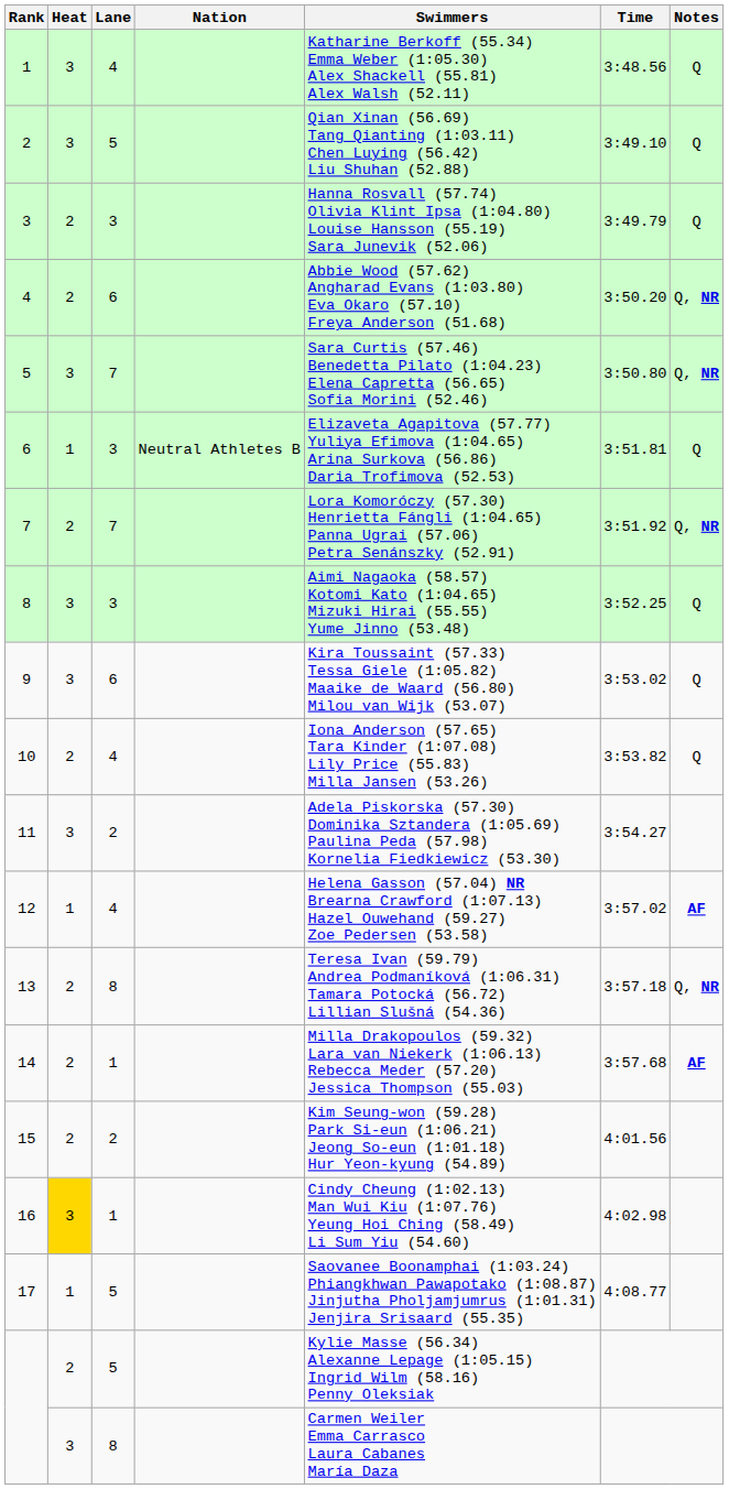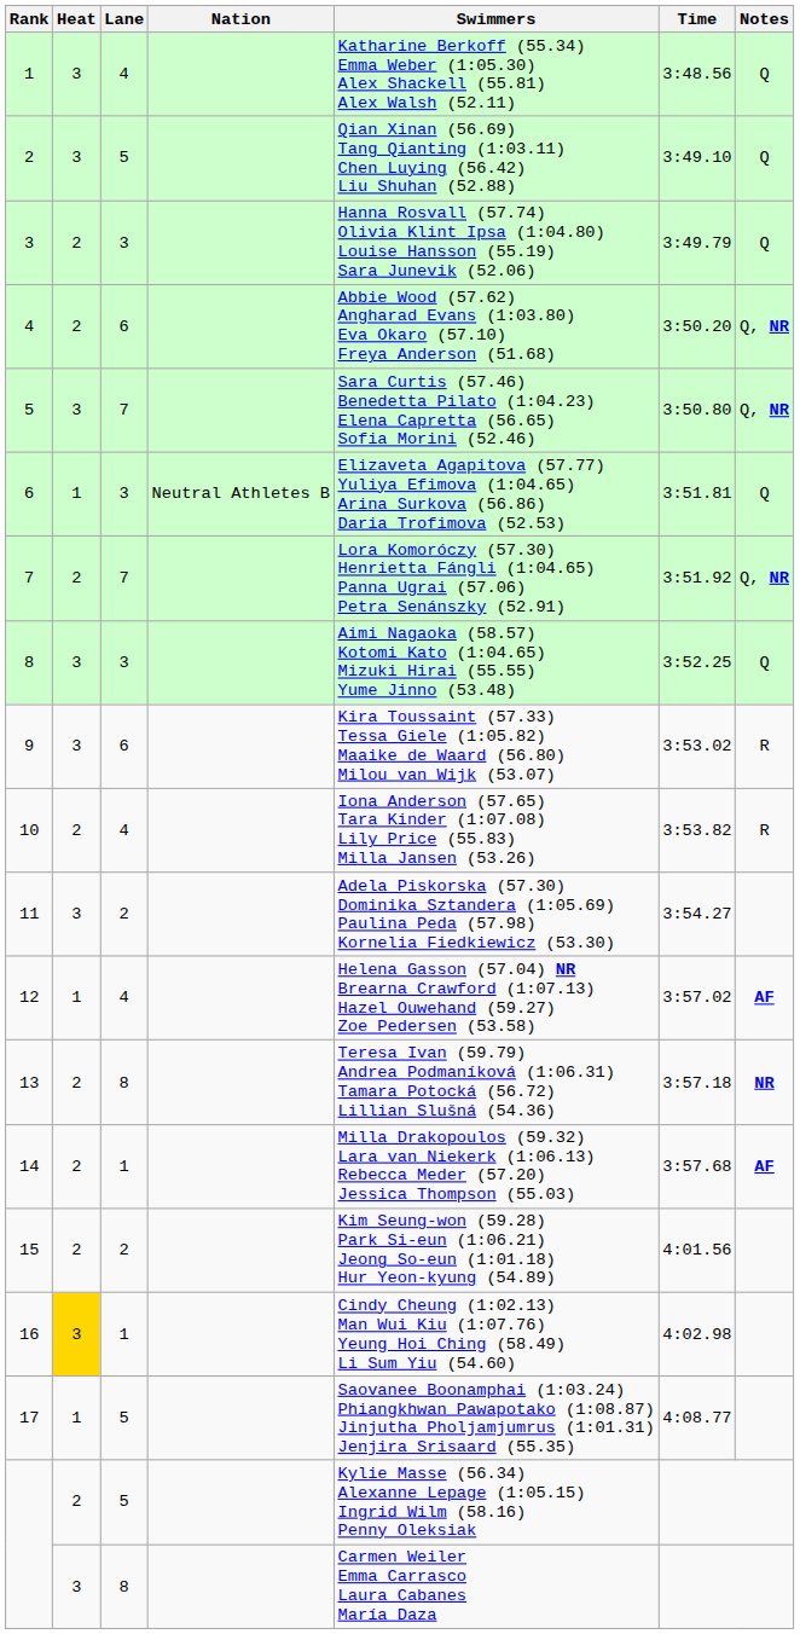 <table class="wikitable sortable" style="text-align:center">
 <tr>
 <th>Rank</th>
 <th>Heat</th>
 <th>Lane</th>
 <th>Nation</th>
 <th>Swimmers</th>
 <th>Time</th>
 <th>Notes</th>
 </tr>
 <tr bgcolor=ccffcc>
 <td>1</td>
 <td>3</td>
 <td>4</td>
 <td align=left></td>
 <td align=left><a href='#'>Katharine Berkoff</a> (55.34)<br><a href='#'>Emma Weber</a> (1:05.30)<br><a href='#'>Alex Shackell</a> (55.81)<br><a href='#'>Alex Walsh</a> (52.11)</td>
 <td>3:48.56</td>
 <td>Q</td>
 </tr>
 <tr bgcolor=ccffcc>
 <td>2</td>
 <td>3</td>
 <td>5</td>
 <td align=left></td>
 <td align=left><a href='#'>Qian Xinan</a> (56.69)<br><a href='#'>Tang Qianting</a> (1:03.11)<br><a href='#'>Chen Luying</a> (56.42)<br><a href='#'>Liu Shuhan</a> (52.88)</td>
 <td>3:49.10</td>
 <td>Q</td>
 </tr>
 <tr bgcolor=ccffcc>
 <td>3</td>
 <td>2</td>
 <td>3</td>
 <td align=left></td>
 <td align=left><a href='#'>Hanna Rosvall</a> (57.74)<br><a href='#'>Olivia Klint Ipsa</a> (1:04.80)<br><a href='#'>Louise Hansson</a> (55.19)<br><a href='#'>Sara Junevik</a> (52.06)</td>
 <td>3:49.79</td>
 <td>Q</td>
 </tr>
 <tr bgcolor=ccffcc>
 <td>4</td>
 <td>2</td>
 <td>6</td>
 <td align=left></td>
 <td align=left><a href='#'>Abbie Wood</a> (57.62)<br><a href='#'>Angharad Evans</a> (1:03.80)<br><a href='#'>Eva Okaro</a> (57.10)<br><a href='#'>Freya Anderson</a> (51.68)</td>
 <td>3:50.20</td>
 <td>Q, <strong><a href='#'>NR</a></strong></td>
 </tr>
 <tr bgcolor=ccffcc>
 <td>5</td>
 <td>3</td>
 <td>7</td>
 <td align=left></td>
 <td align=left><a href='#'>Sara Curtis</a> (57.46)<br><a href='#'>Benedetta Pilato</a> (1:04.23)<br><a href='#'>Elena Capretta</a> (56.65)<br><a href='#'>Sofia Morini</a> (52.46)</td>
 <td>3:50.80</td>
 <td>Q, <strong><a href='#'>NR</a></strong></td>
 </tr>
 <tr bgcolor=ccffcc>
 <td>6</td>
 <td>1</td>
 <td>3</td>
 <td align=left> Neutral Athletes B</td>
 <td align=left><a href='#'>Elizaveta Agapitova</a> (57.77)<br><a href='#'>Yuliya Efimova</a> (1:04.65)<br><a href='#'>Arina Surkova</a> (56.86)<br><a href='#'>Daria Trofimova</a> (52.53)</td>
 <td>3:51.81</td>
 <td>Q</td>
 </tr>
 <tr bgcolor=ccffcc>
 <td>7</td>
 <td>2</td>
 <td>7</td>
 <td align=left></td>
 <td align=left><a href='#'>Lora Komoróczy</a> (57.30)<br><a href='#'>Henrietta Fángli</a> (1:04.65)<br><a href='#'>Panna Ugrai</a> (57.06)<br><a href='#'>Petra Senánszky</a> (52.91)</td>
 <td>3:51.92</td>
 <td>Q, <strong><a href='#'>NR</a></strong></td>
 </tr>
 <tr bgcolor=ccffcc>
 <td>8</td>
 <td>3</td>
 <td>3</td>
 <td align=left></td>
 <td align=left><a href='#'>Aimi Nagaoka</a> (58.57)<br><a href='#'>Kotomi Kato</a> (1:04.65)<br><a href='#'>Mizuki Hirai</a> (55.55)<br><a href='#'>Yume Jinno</a> (53.48)</td>
 <td>3:52.25</td>
 <td>Q</td>
 </tr>
 <tr>
 <td>9</td>
 <td>3</td>
 <td>6</td>
 <td align=left></td>
 <td align=left><a href='#'>Kira Toussaint</a> (57.33)<br><a href='#'>Tessa Giele</a> (1:05.82)<br><a href='#'>Maaike de Waard</a> (56.80)<br><a href='#'>Milou van Wijk</a> (53.07)</td>
 <td>3:53.02</td>
-<td>Q</td>
+<td>R</td>
 </tr>
 <tr>
 <td>10</td>
 <td>2</td>
 <td>4</td>
 <td align=left></td>
 <td align=left><a href='#'>Iona Anderson</a> (57.65)<br><a href='#'>Tara Kinder</a> (1:07.08)<br><a href='#'>Lily Price</a> (55.83)<br><a href='#'>Milla Jansen</a> (53.26)</td>
 <td>3:53.82</td>
-<td>Q</td>
+<td>R</td>
 </tr>
 <tr>
 <td>11</td>
 <td>3</td>
 <td>2</td>
 <td align=left></td>
 <td align=left><a href='#'>Adela Piskorska</a> (57.30)<br><a href='#'>Dominika Sztandera</a> (1:05.69)<br><a href='#'>Paulina Peda</a> (57.98)<br><a href='#'>Kornelia Fiedkiewicz</a> (53.30)</td>
 <td>3:54.27</td>
 <td></td>
 </tr>
 <tr>
 <td>12</td>
 <td>1</td>
 <td>4</td>
 <td align=left></td>
 <td align=left><a href='#'>Helena Gasson</a> (57.04) <strong><a href='#'>NR</a></strong><br><a href='#'>Brearna Crawford</a> (1:07.13)<br><a href='#'>Hazel Ouwehand</a> (59.27)<br><a href='#'>Zoe Pedersen</a> (53.58)</td>
 <td>3:57.02</td>
 <td><a href='#'> <strong>AF</strong></a></td>
 </tr>
 <tr>
 <td>13</td>
 <td>2</td>
 <td>8</td>
 <td align=left></td>
 <td align=left><a href='#'>Teresa Ivan</a> (59.79)<br><a href='#'>Andrea Podmaníková</a> (1:06.31)<br><a href='#'>Tamara Potocká</a> (56.72)<br><a href='#'>Lillian Slušná</a> (54.36)</td>
 <td>3:57.18</td>
-<td>Q, <strong><a href='#'>NR</a></strong></td>
+<td><strong><a href='#'>NR</a></strong></td>
 </tr>
 <tr>
 <td>14</td>
 <td>2</td>
 <td>1</td>
 <td align=left></td>
 <td align=left><a href='#'>Milla Drakopoulos</a> (59.32)<br><a href='#'>Lara van Niekerk</a> (1:06.13)<br><a href='#'>Rebecca Meder</a> (57.20)<br><a href='#'>Jessica Thompson</a> (55.03)</td>
 <td>3:57.68</td>
 <td><a href='#'> <strong>AF</strong></a></td>
 </tr>
 <tr>
 <td>15</td>
 <td>2</td>
 <td>2</td>
 <td align=left></td>
 <td align=left><a href='#'>Kim Seung-won</a> (59.28)<br><a href='#'>Park Si-eun</a> (1:06.21)<br><a href='#'>Jeong So-eun</a> (1:01.18)<br><a href='#'>Hur Yeon-kyung</a> (54.89)</td>
 <td>4:01.56</td>
 <td></td>
 </tr>
 <tr>
 <td>16</td>
 <td style="background: gold;">3</td>
 <td>1</td>
 <td align=left></td>
 <td align=left><a href='#'>Cindy Cheung</a> (1:02.13)<br><a href='#'>Man Wui Kiu</a> (1:07.76)<br><a href='#'>Yeung Hoi Ching</a> (58.49)<br><a href='#'>Li Sum Yiu</a> (54.60)</td>
 <td>4:02.98</td>
 <td></td>
 </tr>
 <tr>
 <td>17</td>
 <td>1</td>
 <td>5</td>
 <td align=left></td>
 <td align=left><a href='#'>Saovanee Boonamphai</a> (1:03.24)<br><a href='#'>Phiangkhwan Pawapotako</a> (1:08.87)<br><a href='#'>Jinjutha Pholjamjumrus</a> (1:01.31)<br><a href='#'>Jenjira Srisaard</a> (55.35)</td>
 <td>4:08.77</td>
 <td></td>
 </tr>
 <tr>
 <td rowspan=2></td>
 <td>2</td>
 <td>5</td>
 <td align=left></td>
 <td align=left><a href='#'>Kylie Masse</a> (56.34)<br><a href='#'>Alexanne Lepage</a> (1:05.15)<br><a href='#'>Ingrid Wilm</a> (58.16)<br><a href='#'>Penny Oleksiak</a></td>
 <td colspan=2></td>
 </tr>
 <tr>
 <td>3</td>
 <td>8</td>
 <td align=left></td>
 <td align=left><a href='#'>Carmen Weiler</a><br><a href='#'>Emma Carrasco</a><br><a href='#'>Laura Cabanes</a><br><a href='#'>María Daza</a></td>
 <td colspan=2></td>
 </tr>
 </table>
